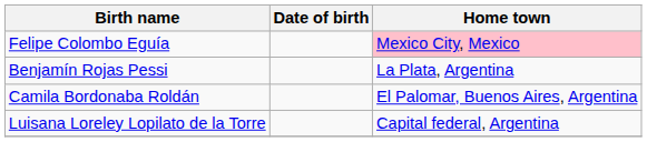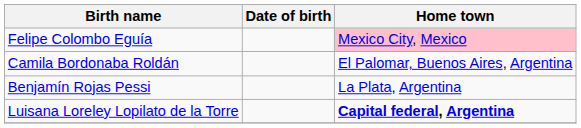 <table class="sortable wikitable" style="font-size:97%;">
 <tr>
 <th>Birth name</th>
 <th>Date of birth</th>
 <th>Home town</th>
 </tr>
 <tr>
 <td><a href='#'>Felipe Colombo Eguía</a></td>
 <td></td>
 <td style="background: pink;"><a href='#'>Mexico City</a>, <a href='#'>Mexico</a></td>
 </tr>
 <tr>
+<td><a href='#'>Camila Bordonaba Roldán</a></td>
+<td></td>
+<td><a href='#'>El Palomar, Buenos Aires</a>, <a href='#'>Argentina</a></td>
+</tr>
+<tr>
 <td><a href='#'>Benjamín Rojas Pessi</a></td>
 <td></td>
 <td><a href='#'>La Plata</a>, <a href='#'>Argentina</a></td>
 </tr>
 <tr>
-<td><a href='#'>Camila Bordonaba Roldán</a></td>
-<td></td>
-<td><a href='#'>El Palomar, Buenos Aires</a>, <a href='#'>Argentina</a></td>
-</tr>
-<tr>
 <td><a href='#'>Luisana Loreley Lopilato de la Torre</a></td>
 <td></td>
-<td><a href='#'>Capital federal</a>, <a href='#'>Argentina</a></td>
+<td><strong><a href='#'>Capital federal</a>, <a href='#'>Argentina</a></strong></td>
 </tr>
 <tr>
 </tr>
 </table>
